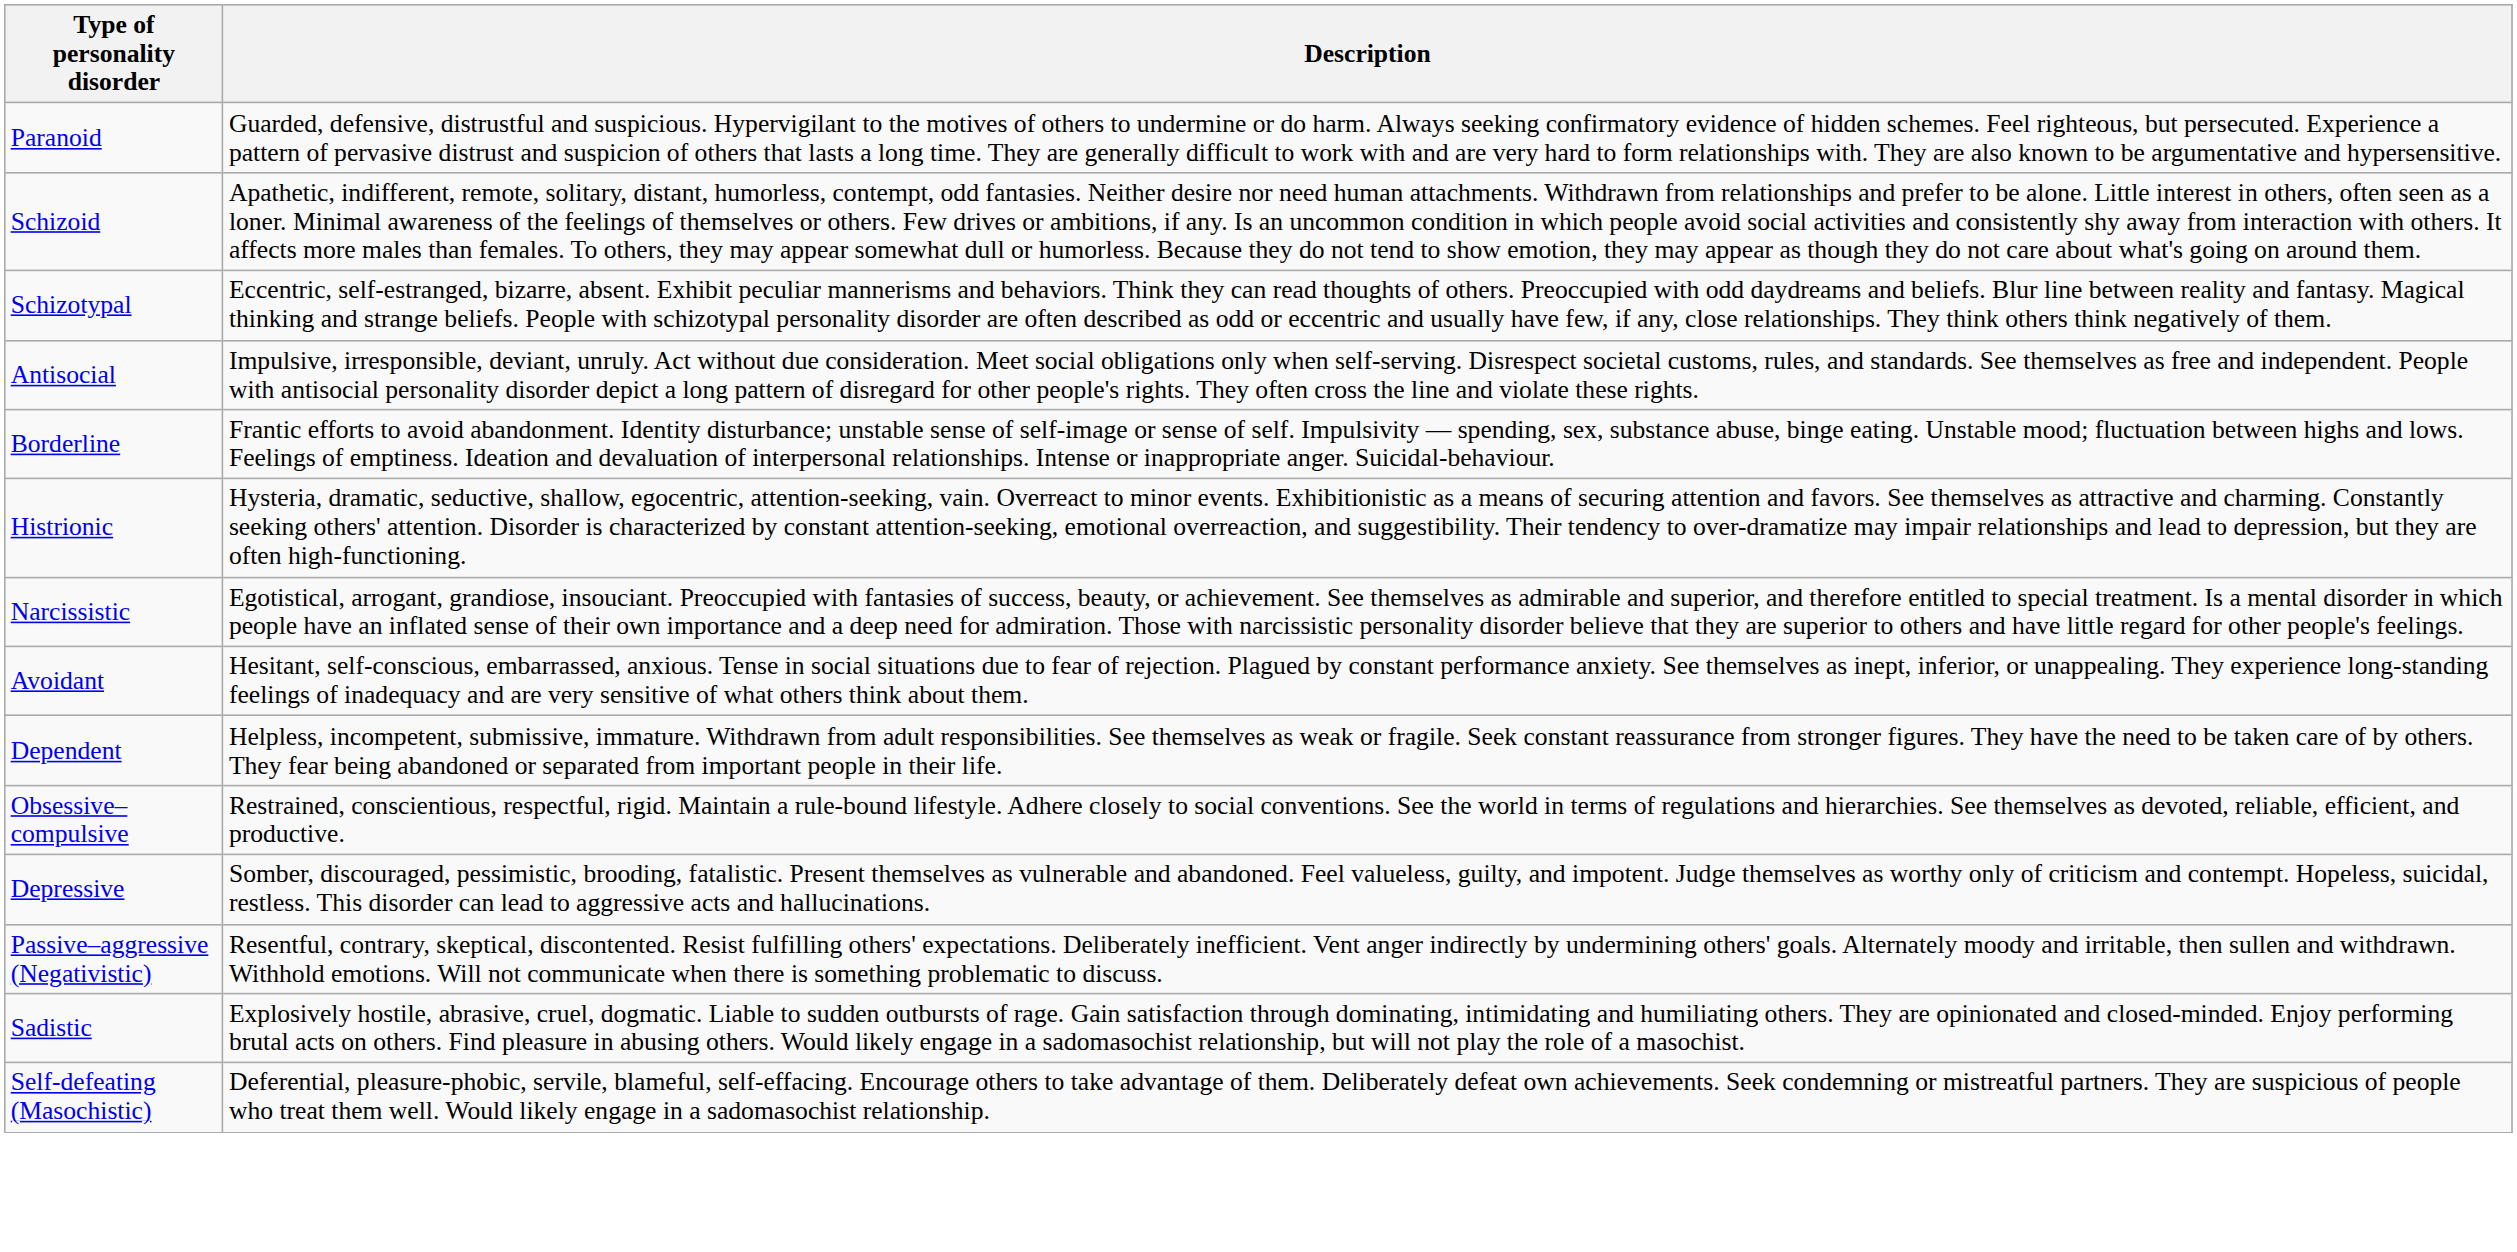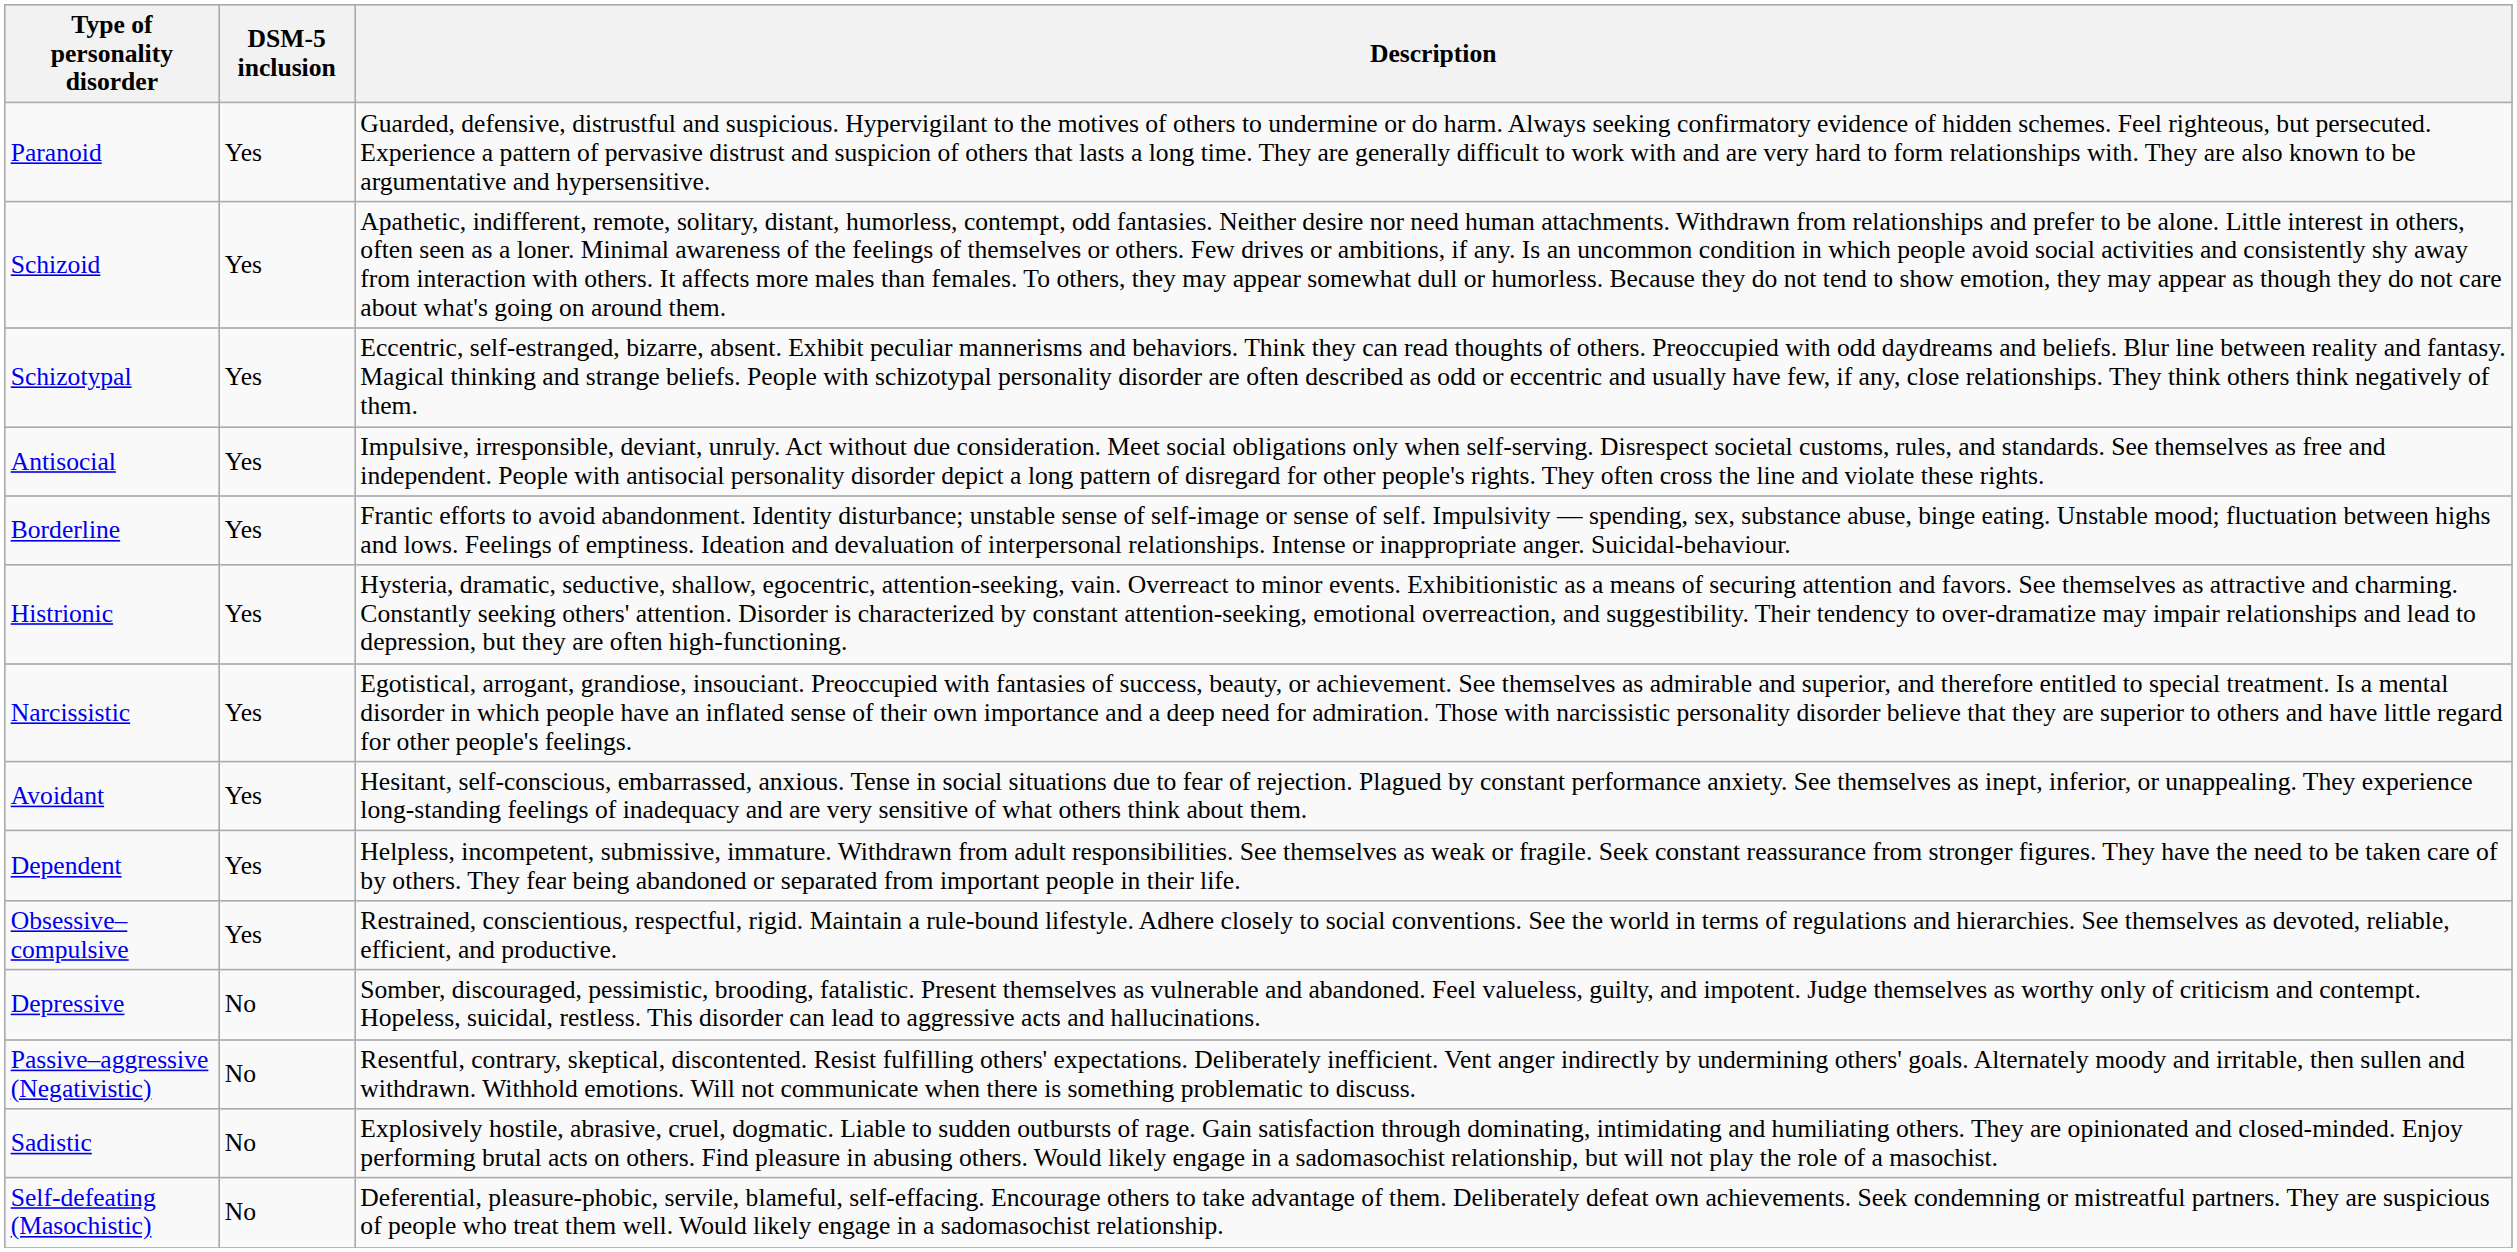 <table class="wikitable">
 <tr>
 <th>Type of personality disorder</th>
+<th>DSM-5 inclusion</th>
 <th>Description</th>
 </tr>
 <tr>
 <td><a href='#'>Paranoid</a></td>
+<td>Yes</td>
 <td>Guarded, defensive, distrustful and suspicious. Hypervigilant to the motives of others to undermine or do harm. Always seeking confirmatory evidence of hidden schemes. Feel righteous, but persecuted. Experience a pattern of pervasive distrust and suspicion of others that lasts a long time. They are generally difficult to work with and are very hard to form relationships with. They are also known to be argumentative and hypersensitive.</td>
 </tr>
 <tr>
 <td><a href='#'>Schizoid</a></td>
+<td>Yes</td>
 <td>Apathetic, indifferent, remote, solitary, distant, humorless, contempt, odd fantasies. Neither desire nor need human attachments. Withdrawn from relationships and prefer to be alone. Little interest in others, often seen as a loner. Minimal awareness of the feelings of themselves or others. Few drives or ambitions, if any. Is an uncommon condition in which people avoid social activities and consistently shy away from interaction with others. It affects more males than females. To others, they may appear somewhat dull or humorless. Because they do not tend to show emotion, they may appear as though they do not care about what's going on around them.</td>
 </tr>
 <tr>
 <td><a href='#'>Schizotypal</a></td>
+<td>Yes</td>
 <td>Eccentric, self-estranged, bizarre, absent. Exhibit peculiar mannerisms and behaviors. Think they can read thoughts of others. Preoccupied with odd daydreams and beliefs. Blur line between reality and fantasy. Magical thinking and strange beliefs. People with schizotypal personality disorder are often described as odd or eccentric and usually have few, if any, close relationships. They think others think negatively of them.</td>
 </tr>
 <tr>
 <td><a href='#'>Antisocial</a></td>
+<td>Yes</td>
 <td>Impulsive, irresponsible, deviant, unruly. Act without due consideration. Meet social obligations only when self-serving. Disrespect societal customs, rules, and standards. See themselves as free and independent. People with antisocial personality disorder depict a long pattern of disregard for other people's rights. They often cross the line and violate these rights.</td>
 </tr>
 <tr>
 <td><a href='#'>Borderline</a></td>
+<td>Yes</td>
 <td>Frantic efforts to avoid abandonment. Identity disturbance; unstable sense of self-image or sense of self. Impulsivity — spending, sex, substance abuse, binge eating. Unstable mood; fluctuation between highs and lows. Feelings of emptiness. Ideation and devaluation of interpersonal relationships. Intense or inappropriate anger. Suicidal-behaviour.</td>
 </tr>
 <tr>
 <td><a href='#'>Histrionic</a></td>
+<td>Yes</td>
 <td>Hysteria, dramatic, seductive, shallow, egocentric, attention-seeking, vain. Overreact to minor events. Exhibitionistic as a means of securing attention and favors. See themselves as attractive and charming. Constantly seeking others' attention. Disorder is characterized by constant attention-seeking, emotional overreaction, and suggestibility. Their tendency to over-dramatize may impair relationships and lead to depression, but they are often high-functioning.</td>
 </tr>
 <tr>
 <td><a href='#'>Narcissistic</a></td>
+<td>Yes</td>
 <td>Egotistical, arrogant, grandiose, insouciant. Preoccupied with fantasies of success, beauty, or achievement. See themselves as admirable and superior, and therefore entitled to special treatment. Is a mental disorder in which people have an inflated sense of their own importance and a deep need for admiration. Those with narcissistic personality disorder believe that they are superior to others and have little regard for other people's feelings.</td>
 </tr>
 <tr>
 <td><a href='#'>Avoidant</a></td>
+<td>Yes</td>
 <td>Hesitant, self-conscious, embarrassed, anxious. Tense in social situations due to fear of rejection. Plagued by constant performance anxiety. See themselves as inept, inferior, or unappealing. They experience long-standing feelings of inadequacy and are very sensitive of what others think about them.</td>
 </tr>
 <tr>
 <td><a href='#'>Dependent</a></td>
+<td>Yes</td>
 <td>Helpless, incompetent, submissive, immature. Withdrawn from adult responsibilities. See themselves as weak or fragile. Seek constant reassurance from stronger figures. They have the need to be taken care of by others. They fear being abandoned or separated from important people in their life.</td>
 </tr>
 <tr>
 <td><a href='#'>Obsessive–compulsive</a></td>
+<td>Yes</td>
 <td>Restrained, conscientious, respectful, rigid. Maintain a rule-bound lifestyle. Adhere closely to social conventions. See the world in terms of regulations and hierarchies. See themselves as devoted, reliable, efficient, and productive.</td>
 </tr>
 <tr>
 <td><a href='#'>Depressive</a></td>
+<td>No</td>
 <td>Somber, discouraged, pessimistic, brooding, fatalistic. Present themselves as vulnerable and abandoned. Feel valueless, guilty, and impotent. Judge themselves as worthy only of criticism and contempt. Hopeless, suicidal, restless. This disorder can lead to aggressive acts and hallucinations.</td>
 </tr>
 <tr>
 <td><a href='#'>Passive–aggressive (Negativistic)</a></td>
+<td>No</td>
 <td>Resentful, contrary, skeptical, discontented. Resist fulfilling others' expectations. Deliberately inefficient. Vent anger indirectly by undermining others' goals. Alternately moody and irritable, then sullen and withdrawn. Withhold emotions. Will not communicate when there is something problematic to discuss.</td>
 </tr>
 <tr>
 <td><a href='#'>Sadistic</a></td>
+<td>No</td>
 <td>Explosively hostile, abrasive, cruel, dogmatic. Liable to sudden outbursts of rage. Gain satisfaction through dominating, intimidating and humiliating others. They are opinionated and closed-minded. Enjoy performing brutal acts on others. Find pleasure in abusing others. Would likely engage in a sadomasochist relationship, but will not play the role of a masochist.</td>
 </tr>
 <tr>
 <td><a href='#'>Self-defeating (Masochistic)</a></td>
+<td>No</td>
 <td>Deferential, pleasure-phobic, servile, blameful, self-effacing. Encourage others to take advantage of them. Deliberately defeat own achievements. Seek condemning or mistreatful partners. They are suspicious of people who treat them well. Would likely engage in a sadomasochist relationship.</td>
 </tr>
 </table>
